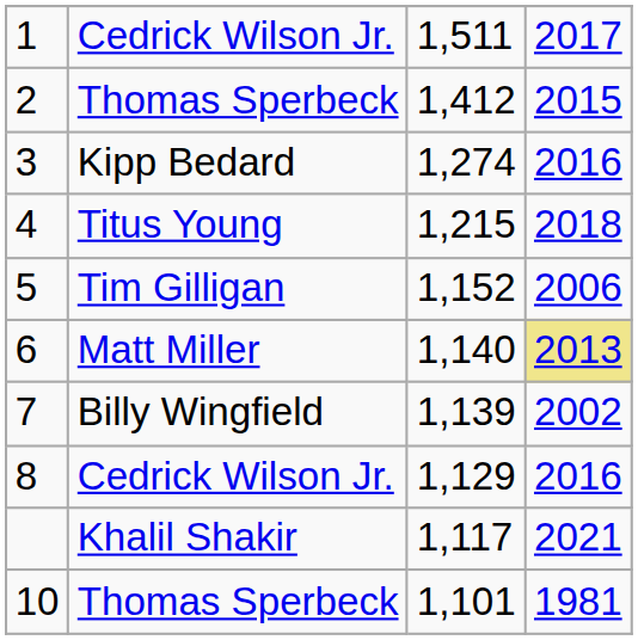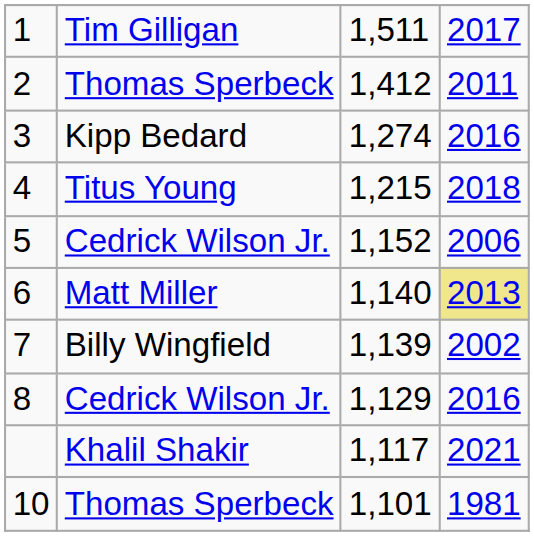 <table class="wikitable">
 <tr>
 </tr>
 <tr>
 <td>1</td>
-<td><a href='#'>Cedrick Wilson Jr.</a></td>
+<td><a href='#'>Tim Gilligan</a></td>
 <td>1,511</td>
 <td><a href='#'>2017</a></td>
 </tr>
 <tr>
 <td>2</td>
 <td><a href='#'>Thomas Sperbeck</a></td>
 <td>1,412</td>
-<td><a href='#'>2015</a></td>
+<td><a href='#'>2011</a></td>
 </tr>
 <tr>
 <td>3</td>
 <td>Kipp Bedard</td>
 <td>1,274</td>
 <td><a href='#'>2016</a></td>
 </tr>
 <tr>
 <td>4</td>
 <td><a href='#'>Titus Young</a></td>
 <td>1,215</td>
 <td><a href='#'>2018</a></td>
 </tr>
 <tr>
 <td>5</td>
-<td><a href='#'>Tim Gilligan</a></td>
+<td><a href='#'>Cedrick Wilson Jr.</a></td>
 <td>1,152</td>
 <td><a href='#'>2006</a></td>
 </tr>
 <tr>
 <td>6</td>
 <td><a href='#'>Matt Miller</a></td>
 <td>1,140</td>
 <td style="background: khaki;"><a href='#'>2013</a></td>
 </tr>
 <tr>
 <td>7</td>
 <td>Billy Wingfield</td>
 <td>1,139</td>
 <td><a href='#'>2002</a></td>
 </tr>
 <tr>
 <td>8</td>
 <td><a href='#'>Cedrick Wilson Jr.</a></td>
 <td>1,129</td>
 <td><a href='#'>2016</a></td>
 </tr>
 <tr>
 <td></td>
 <td><a href='#'>Khalil Shakir</a></td>
 <td>1,117</td>
 <td><a href='#'>2021</a></td>
 </tr>
 <tr>
 <td>10</td>
 <td><a href='#'>Thomas Sperbeck</a></td>
 <td>1,101</td>
 <td><a href='#'>1981</a></td>
 </tr>
 </table>
